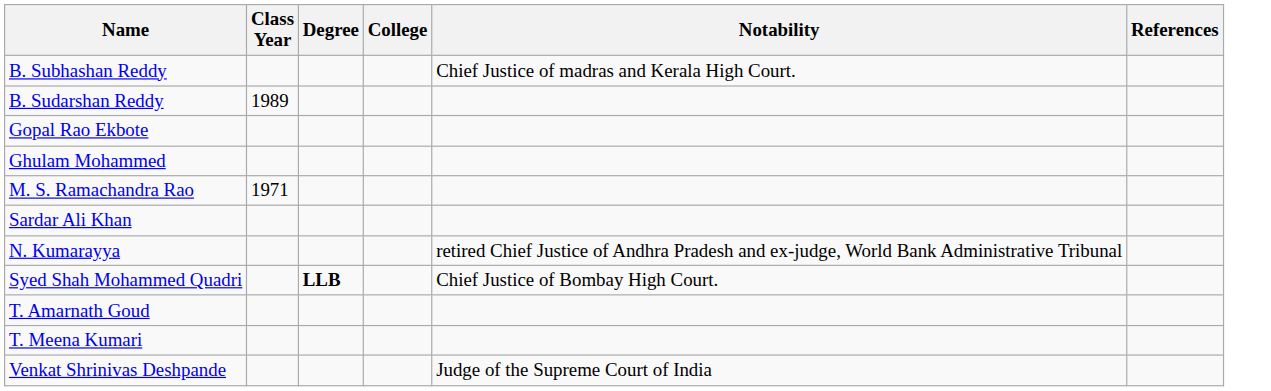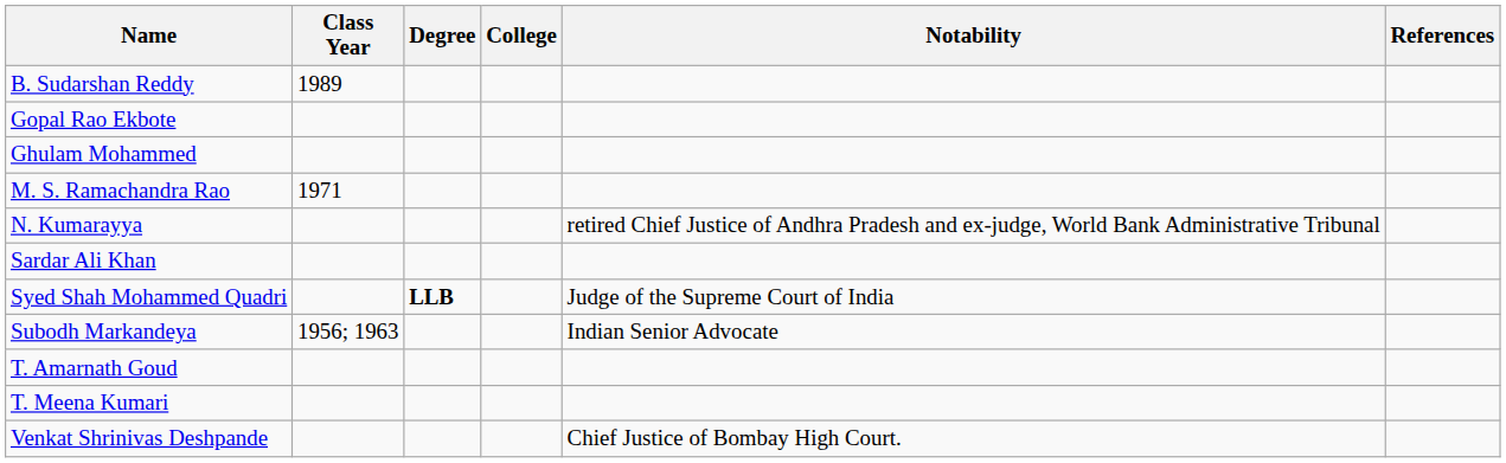 <table class="wikitable sortable">
 <tr>
 <th>Name</th>
 <th>Class<br>Year</th>
 <th>Degree</th>
 <th>College</th>
 <th class="unsortable">Notability</th>
 <th class="unsortable">References</th>
-</tr>
-<tr>
-<td><a href='#'>B. Subhashan Reddy</a></td>
-<td></td>
-<td></td>
-<td></td>
-<td>Chief Justice of madras and Kerala High Court.</td>
-<td></td>
 </tr>
 <tr>
 <td><a href='#'>B. Sudarshan Reddy</a></td>
 <td>1989</td>
 <td></td>
 <td></td>
 <td></td>
 <td></td>
 </tr>
 <tr>
 <td><a href='#'>Gopal Rao Ekbote</a></td>
 <td></td>
 <td></td>
 <td></td>
 <td></td>
 <td></td>
 </tr>
 <tr>
 <td><a href='#'>Ghulam Mohammed</a></td>
 <td></td>
 <td></td>
 <td></td>
 <td></td>
 <td></td>
 </tr>
 <tr>
 <td><a href='#'>M. S. Ramachandra Rao</a></td>
 <td>1971</td>
 <td></td>
 <td></td>
 <td></td>
 <td></td>
 </tr>
 <tr>
+<td><a href='#'>N. Kumarayya</a></td>
+<td></td>
+<td></td>
+<td></td>
+<td>retired Chief Justice of Andhra Pradesh and ex-judge, World Bank Administrative Tribunal</td>
+<td></td>
+</tr>
+<tr>
 <td><a href='#'>Sardar Ali Khan</a></td>
 <td></td>
 <td></td>
 <td></td>
 <td></td>
 <td></td>
 </tr>
 <tr>
-<td><a href='#'>N. Kumarayya</a></td>
-<td></td>
-<td></td>
-<td></td>
-<td>retired Chief Justice of Andhra Pradesh and ex-judge, World Bank Administrative Tribunal</td>
-<td></td>
-</tr>
-<tr>
 <td><a href='#'>Syed Shah Mohammed Quadri</a></td>
 <td></td>
 <td><strong>LLB</strong></td>
 <td></td>
-<td>Chief Justice of Bombay High Court.</td>
+<td>Judge of the Supreme Court of India</td>
+<td></td>
+</tr>
+<tr>
+<td><a href='#'>Subodh Markandeya</a></td>
+<td>1956; 1963</td>
+<td></td>
+<td></td>
+<td>Indian Senior Advocate</td>
 <td></td>
 </tr>
 <tr>
 <td><a href='#'>T. Amarnath Goud</a></td>
 <td></td>
 <td></td>
 <td></td>
 <td></td>
 <td></td>
 </tr>
 <tr>
 <td><a href='#'>T. Meena Kumari</a></td>
 <td></td>
 <td></td>
 <td></td>
 <td></td>
 <td></td>
 </tr>
 <tr>
 <td><a href='#'>Venkat Shrinivas Deshpande</a></td>
 <td></td>
 <td></td>
 <td></td>
-<td>Judge of the Supreme Court of India</td>
+<td>Chief Justice of Bombay High Court.</td>
 <td></td>
 </tr>
 </table>
